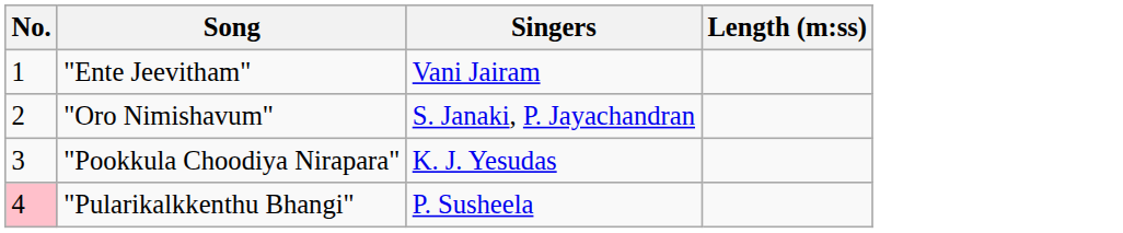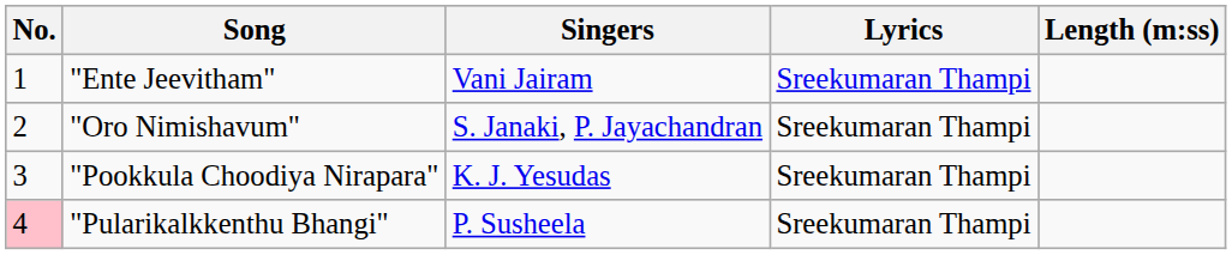 <table class="wikitable" style="font-size:95%;">
 <tr>
 <th>No.</th>
 <th>Song</th>
 <th>Singers</th>
+<th>Lyrics</th>
 <th>Length (m:ss)</th>
 </tr>
 <tr>
 <td>1</td>
 <td>"Ente Jeevitham"</td>
 <td><a href='#'>Vani Jairam</a></td>
+<td><a href='#'>Sreekumaran Thampi</a></td>
 <td></td>
 </tr>
 <tr>
 <td>2</td>
 <td>"Oro Nimishavum"</td>
 <td><a href='#'>S. Janaki</a>, <a href='#'>P. Jayachandran</a></td>
+<td>Sreekumaran Thampi</td>
 <td></td>
 </tr>
 <tr>
 <td>3</td>
 <td>"Pookkula Choodiya Nirapara"</td>
 <td><a href='#'>K. J. Yesudas</a></td>
+<td>Sreekumaran Thampi</td>
 <td></td>
 </tr>
 <tr>
 <td style="background: pink;">4</td>
 <td>"Pularikalkkenthu Bhangi"</td>
 <td><a href='#'>P. Susheela</a></td>
+<td>Sreekumaran Thampi</td>
 <td></td>
 </tr>
 </table>
